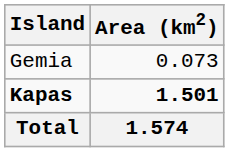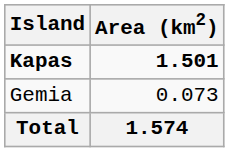 <table class="wikitable">
 <tr>
 <th>Island</th>
 <th>Area (km<sup>2</sup>)</th>
 </tr>
 <tr>
+<td><strong>Kapas</strong></td>
+<td align=right><strong>1.501</strong></td>
+</tr>
+<tr>
 <td>Gemia</td>
 <td align=right>0.073</td>
-</tr>
-<tr>
-<td><strong>Kapas</strong></td>
-<td align=right><strong>1.501</strong></td>
 </tr>
 <tr>
 <th>Total</th>
 <th>1.574</th>
 </tr>
 </table>
